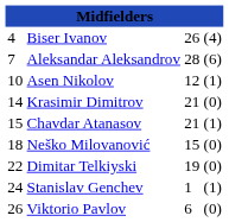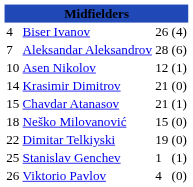 <table class="toccolours" border="0" cellpadding="2" cellspacing="0" align="left" style="margin:0.5em;">
 <tr>
 <th colspan="4" align="center" bgcolor="#2049B7"><span>Midfielders</span></th>
 </tr>
 <tr>
 <td>4</td>
 <td> <a href='#'>Biser Ivanov</a></td>
 <td>26</td>
 <td>(4)</td>
 </tr>
 <tr>
 <td>7</td>
 <td> <a href='#'>Aleksandar Aleksandrov</a></td>
 <td>28</td>
 <td>(6)</td>
 </tr>
 <tr>
 <td>10</td>
 <td> <a href='#'>Asen Nikolov</a></td>
 <td>12</td>
 <td>(1)</td>
 </tr>
 <tr>
 <td>14</td>
 <td> <a href='#'>Krasimir Dimitrov</a></td>
 <td>21</td>
 <td>(0)</td>
 </tr>
 <tr>
 <td>15</td>
 <td> <a href='#'>Chavdar Atanasov</a></td>
 <td>21</td>
 <td>(1)</td>
 </tr>
 <tr>
 <td>18</td>
 <td> <a href='#'>Neško Milovanović</a></td>
 <td>15</td>
 <td>(0)</td>
 </tr>
 <tr>
 <td>22</td>
 <td> <a href='#'>Dimitar Telkiyski</a></td>
 <td>19</td>
 <td>(0)</td>
 </tr>
 <tr>
-<td>24</td>
+<td>25</td>
 <td> <a href='#'>Stanislav Genchev</a></td>
 <td>1</td>
 <td>(1)</td>
 </tr>
 <tr>
 <td>26</td>
 <td> <a href='#'>Viktorio Pavlov</a></td>
-<td>6</td>
+<td>4</td>
 <td>(0)</td>
 </tr>
 <tr>
 </tr>
 </table>
